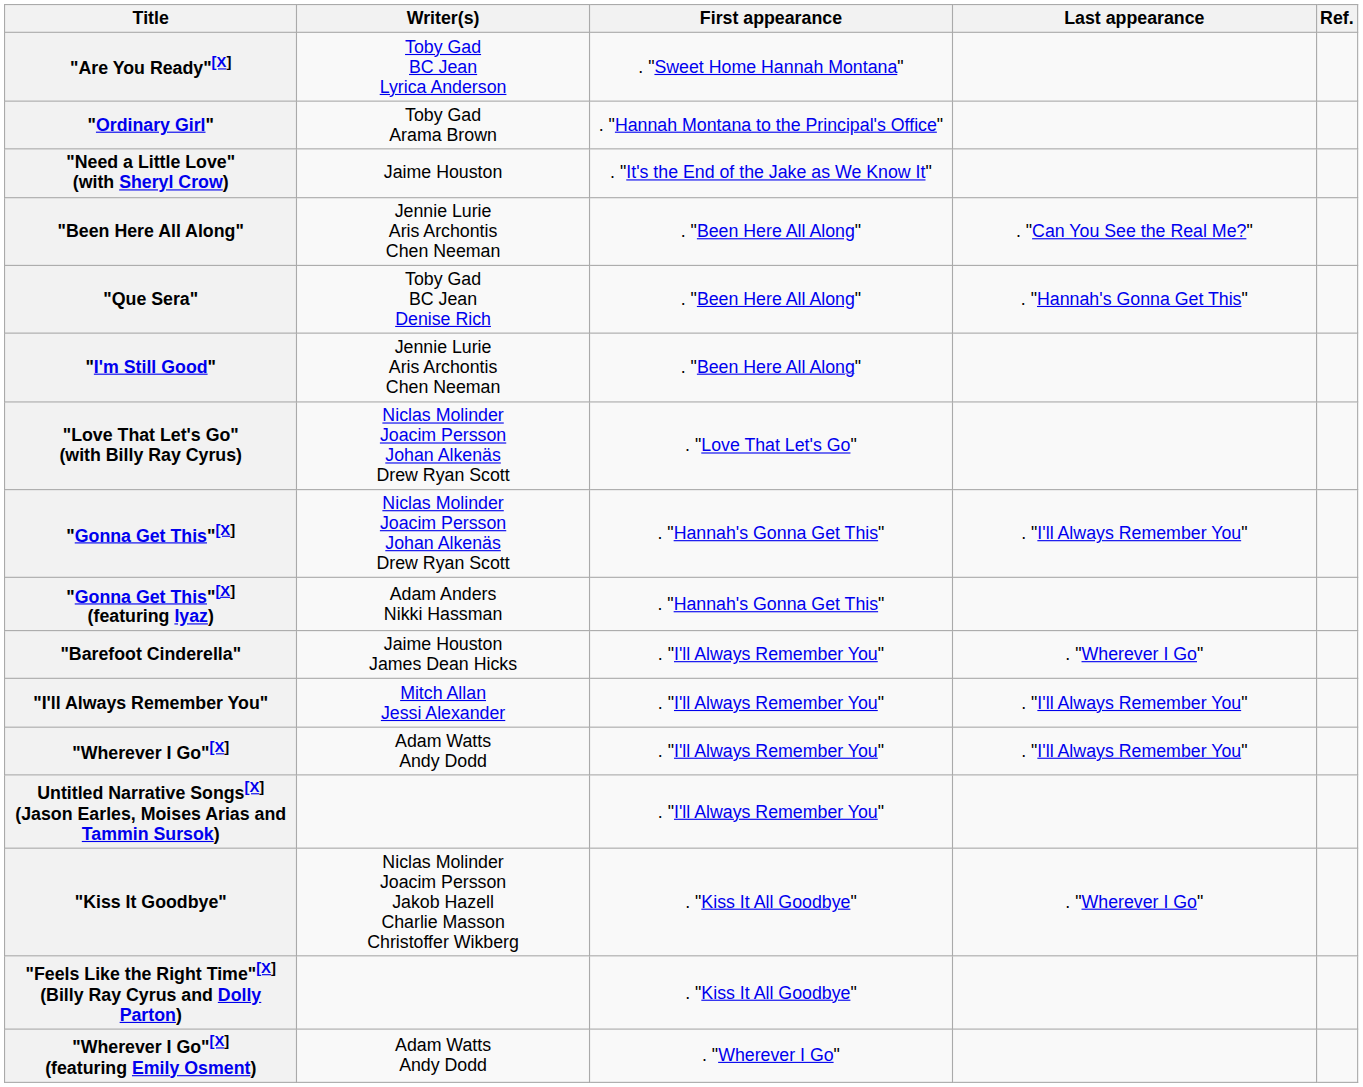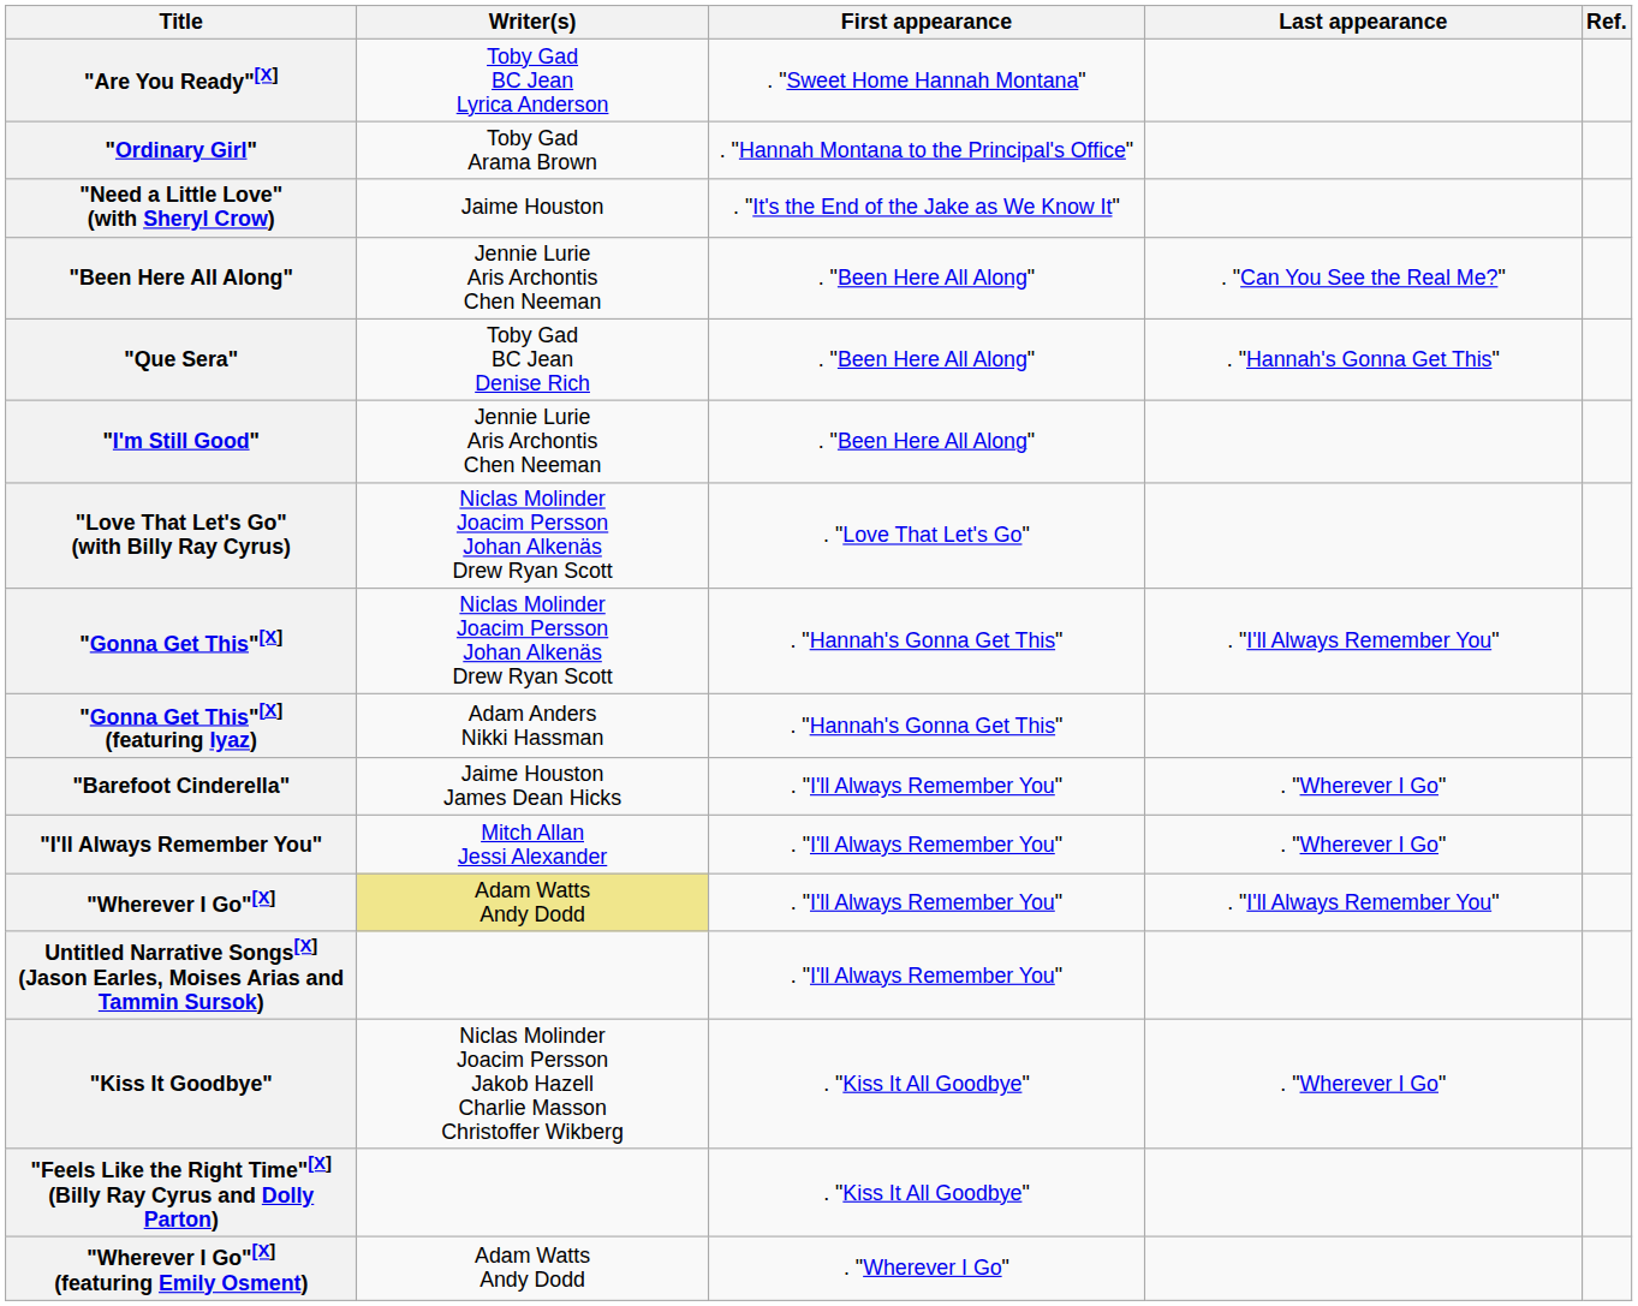 <table class="wikitable sortable plainrowheaders" style="text-align:center;">
 <tr>
 <th scope="col" style="width:16em;">Title</th>
 <th scope="col" style="width:16em;" class="unsortable">Writer(s)</th>
 <th scope="col" style="width:20em;">First appearance</th>
 <th scope="col" style="width:20em;">Last appearance</th>
 <th scope="col" class="unsortable">Ref.</th>
 </tr>
 <tr>
 <th scope="row">"Are You Ready"<sup><a href='#'>[X</a>]</sup></th>
 <td><a href='#'>Toby Gad</a> <br> <a href='#'>BC Jean</a> <br> <a href='#'>Lyrica Anderson</a></td>
 <td>. "<a href='#'>Sweet Home Hannah Montana</a>"</td>
 <td></td>
 <td></td>
 </tr>
 <tr>
 <th scope="row">"<a href='#'>Ordinary Girl</a>"</th>
 <td>Toby Gad <br> Arama Brown</td>
 <td>. "<a href='#'>Hannah Montana to the Principal's Office</a>"</td>
 <td></td>
 <td></td>
 </tr>
 <tr>
 <th scope="row">"Need a Little Love" <br> <span>(with <a href='#'>Sheryl Crow</a>)</span></th>
 <td>Jaime Houston</td>
 <td>. "<a href='#'>It's the End of the Jake as We Know It</a>"</td>
 <td></td>
 <td></td>
 </tr>
 <tr>
 <th scope="row">"Been Here All Along"</th>
 <td>Jennie Lurie <br> Aris Archontis <br> Chen Neeman</td>
 <td>. "<a href='#'>Been Here All Along</a>"</td>
 <td>. "<a href='#'>Can You See the Real Me?</a>"</td>
 <td></td>
 </tr>
 <tr>
 <th scope="row">"Que Sera"</th>
 <td>Toby Gad <br> BC Jean <br> <a href='#'>Denise Rich</a></td>
 <td>. "<a href='#'>Been Here All Along</a>"</td>
 <td>. "<a href='#'>Hannah's Gonna Get This</a>"</td>
 <td></td>
 </tr>
 <tr>
 <th scope="row">"<a href='#'>I'm Still Good</a>"</th>
 <td>Jennie Lurie <br> Aris Archontis <br> Chen Neeman</td>
 <td>. "<a href='#'>Been Here All Along</a>"</td>
 <td></td>
 <td></td>
 </tr>
 <tr>
 <th scope="row">"Love That Let's Go" <br> <span>(with Billy Ray Cyrus)</span></th>
 <td><a href='#'>Niclas Molinder</a> <br> <a href='#'>Joacim Persson</a> <br> <a href='#'>Johan Alkenäs</a> <br> Drew Ryan Scott</td>
 <td>. "<a href='#'>Love That Let's Go</a>"</td>
 <td></td>
 <td></td>
 </tr>
 <tr>
 <th scope="row">"<a href='#'>Gonna Get This</a>"<sup><a href='#'>[X</a>]</sup></th>
 <td><a href='#'>Niclas Molinder</a> <br> <a href='#'>Joacim Persson</a> <br> <a href='#'>Johan Alkenäs</a> <br> Drew Ryan Scott</td>
 <td>. "<a href='#'>Hannah's Gonna Get This</a>"</td>
 <td>. "<a href='#'>I'll Always Remember You</a>"</td>
 <td></td>
 </tr>
 <tr>
 <th scope="row">"<a href='#'>Gonna Get This</a>"<sup><a href='#'>[X</a>]</sup> <br> <span>(featuring <a href='#'>Iyaz</a>)</span></th>
 <td>Adam Anders <br> Nikki Hassman</td>
 <td>. "<a href='#'>Hannah's Gonna Get This</a>"</td>
 <td></td>
 <td></td>
 </tr>
 <tr>
 <th scope="row">"Barefoot Cinderella"</th>
 <td>Jaime Houston <br> James Dean Hicks</td>
 <td>. "<a href='#'>I'll Always Remember You</a>"</td>
 <td>. "<a href='#'>Wherever I Go</a>"</td>
 <td></td>
 </tr>
 <tr>
 <th scope="row">"I'll Always Remember You"</th>
 <td><a href='#'>Mitch Allan</a> <br> <a href='#'>Jessi Alexander</a></td>
 <td>. "<a href='#'>I'll Always Remember You</a>"</td>
-<td>. "<a href='#'>I'll Always Remember You</a>"</td>
+<td>. "<a href='#'>Wherever I Go</a>"</td>
 <td></td>
 </tr>
 <tr>
 <th scope="row">"Wherever I Go"<sup><a href='#'>[X</a>]</sup></th>
-<td>Adam Watts <br> Andy Dodd</td>
+<td style="background: khaki;">Adam Watts <br> Andy Dodd</td>
 <td>. "<a href='#'>I'll Always Remember You</a>"</td>
 <td>. "<a href='#'>I'll Always Remember You</a>"</td>
 <td></td>
 </tr>
 <tr>
 <th scope="row">Untitled Narrative Songs<sup><a href='#'>[X</a>]</sup> <br> <span>(Jason Earles, Moises Arias and <a href='#'>Tammin Sursok</a>)</span></th>
 <td></td>
 <td>. "<a href='#'>I'll Always Remember You</a>"</td>
 <td></td>
 <td></td>
 </tr>
 <tr>
 <th scope="row">"Kiss It Goodbye"</th>
 <td>Niclas Molinder <br> Joacim Persson <br> Jakob Hazell <br> Charlie Masson <br> Christoffer Wikberg</td>
 <td>. "<a href='#'>Kiss It All Goodbye</a>"</td>
 <td>. "<a href='#'>Wherever I Go</a>"</td>
 <td></td>
 </tr>
 <tr>
 <th scope="row">"Feels Like the Right Time"<sup><a href='#'>[X</a>]</sup> <br> <span>(Billy Ray Cyrus and <a href='#'>Dolly Parton</a>)</span></th>
 <td></td>
 <td>. "<a href='#'>Kiss It All Goodbye</a>"</td>
 <td></td>
 <td></td>
 </tr>
 <tr>
 <th scope="row">"Wherever I Go"<sup><a href='#'>[X</a>]</sup> <br> <span>(featuring <a href='#'>Emily Osment</a>)</span></th>
 <td>Adam Watts <br> Andy Dodd</td>
 <td>. "<a href='#'>Wherever I Go</a>"</td>
 <td></td>
 <td></td>
 </tr>
 </table>
